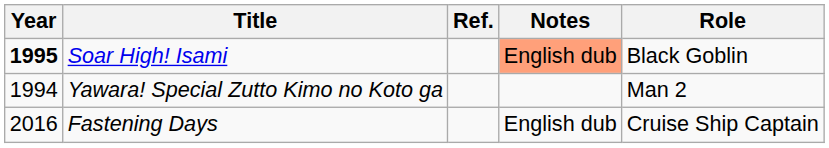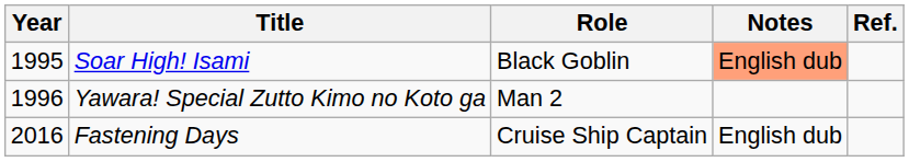 <table class="wikitable">
 <tr>
 <th>Year</th>
 <th>Title</th>
+<th>Role</th>
+<th>Notes</th>
 <th>Ref.</th>
-<th>Notes</th>
-<th>Role</th>
 </tr>
 <tr>
-<td><strong>1995</strong></td>
+<td>1995</td>
 <td><em><a href='#'>Soar High! Isami</a></em></td>
+<td>Black Goblin</td>
+<td style="background: lightsalmon;">English dub</td>
 <td></td>
-<td style="background: lightsalmon;">English dub</td>
-<td>Black Goblin</td>
 </tr>
 <tr>
-<td>1994</td>
+<td>1996</td>
 <td><em>Yawara! Special Zutto Kimo no Koto ga</em></td>
+<td>Man 2</td>
 <td></td>
 <td></td>
-<td>Man 2</td>
 </tr>
 <tr>
 <td>2016</td>
 <td><em>Fastening Days</em></td>
+<td>Cruise Ship Captain</td>
+<td>English dub</td>
 <td></td>
-<td>English dub</td>
-<td>Cruise Ship Captain</td>
 </tr>
 </table>
